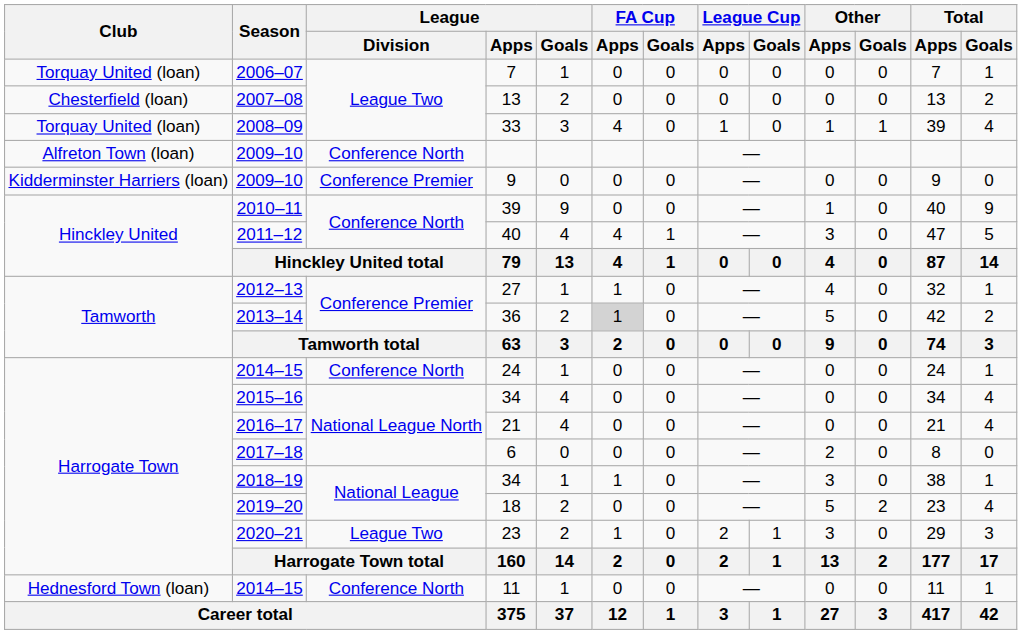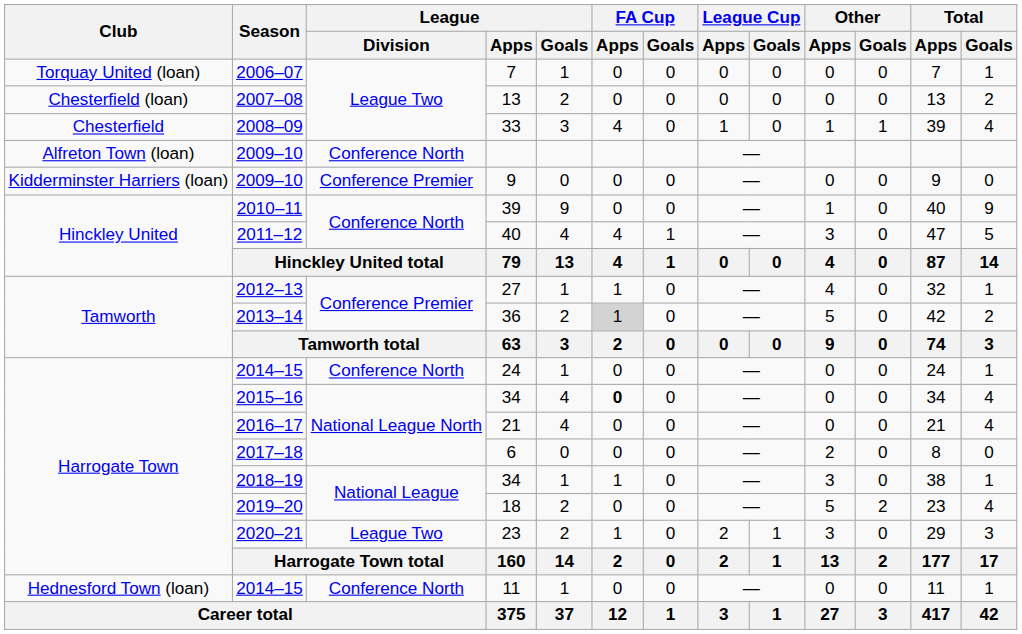 <table class="wikitable" style="text-align:center">
 <tr>
 <th rowspan="2">Club</th>
 <th rowspan="2">Season</th>
 <th colspan="3">League</th>
 <th colspan="2"><a href='#'>FA Cup</a></th>
 <th colspan="2"><a href='#'>League Cup</a></th>
 <th colspan="2">Other</th>
 <th colspan="2">Total</th>
 </tr>
 <tr>
 <th>Division</th>
 <th>Apps</th>
 <th>Goals</th>
 <th>Apps</th>
 <th>Goals</th>
 <th>Apps</th>
 <th>Goals</th>
 <th>Apps</th>
 <th>Goals</th>
 <th>Apps</th>
 <th>Goals</th>
 </tr>
 <tr>
 <td><a href='#'>Torquay United</a> (loan)</td>
 <td><a href='#'>2006–07</a></td>
 <td rowspan="3"><a href='#'>League Two</a></td>
 <td>7</td>
 <td>1</td>
 <td>0</td>
 <td>0</td>
 <td>0</td>
 <td>0</td>
 <td>0</td>
 <td>0</td>
 <td>7</td>
 <td>1</td>
 </tr>
 <tr>
 <td><a href='#'>Chesterfield</a> (loan)</td>
 <td><a href='#'>2007–08</a></td>
 <td>13</td>
 <td>2</td>
 <td>0</td>
 <td>0</td>
 <td>0</td>
 <td>0</td>
 <td>0</td>
 <td>0</td>
 <td>13</td>
 <td>2</td>
 </tr>
 <tr>
-<td><a href='#'>Torquay United</a> (loan)</td>
+<td><a href='#'>Chesterfield</a></td>
 <td><a href='#'>2008–09</a></td>
 <td>33</td>
 <td>3</td>
 <td>4</td>
 <td>0</td>
 <td>1</td>
 <td>0</td>
 <td>1</td>
 <td>1</td>
 <td>39</td>
 <td>4</td>
 </tr>
 <tr>
 <td><a href='#'>Alfreton Town</a> (loan)</td>
 <td><a href='#'>2009–10</a></td>
 <td><a href='#'>Conference North</a></td>
 <td></td>
 <td></td>
 <td></td>
 <td></td>
 <td colspan="2">—</td>
 <td></td>
 <td></td>
 <td></td>
 <td></td>
 </tr>
 <tr>
 <td><a href='#'>Kidderminster Harriers</a> (loan)</td>
 <td><a href='#'>2009–10</a></td>
 <td><a href='#'>Conference Premier</a></td>
 <td>9</td>
 <td>0</td>
 <td>0</td>
 <td>0</td>
 <td colspan="2">—</td>
 <td>0</td>
 <td>0</td>
 <td>9</td>
 <td>0</td>
 </tr>
 <tr>
 <td rowspan="3"><a href='#'>Hinckley United</a></td>
 <td><a href='#'>2010–11</a></td>
 <td rowspan="2"><a href='#'>Conference North</a></td>
 <td>39</td>
 <td>9</td>
 <td>0</td>
 <td>0</td>
 <td colspan="2">—</td>
 <td>1</td>
 <td>0</td>
 <td>40</td>
 <td>9</td>
 </tr>
 <tr>
 <td><a href='#'>2011–12</a></td>
 <td>40</td>
 <td>4</td>
 <td>4</td>
 <td>1</td>
 <td colspan="2">—</td>
 <td>3</td>
 <td>0</td>
 <td>47</td>
 <td>5</td>
 </tr>
 <tr>
 <th colspan="2">Hinckley United total</th>
 <th>79</th>
 <th>13</th>
 <th>4</th>
 <th>1</th>
 <th>0</th>
 <th>0</th>
 <th>4</th>
 <th>0</th>
 <th>87</th>
 <th>14</th>
 </tr>
 <tr>
 <td rowspan="3"><a href='#'>Tamworth</a></td>
 <td><a href='#'>2012–13</a></td>
 <td rowspan="2"><a href='#'>Conference Premier</a></td>
 <td>27</td>
 <td>1</td>
 <td>1</td>
 <td>0</td>
 <td colspan="2">—</td>
 <td>4</td>
 <td>0</td>
 <td>32</td>
 <td>1</td>
 </tr>
 <tr>
 <td><a href='#'>2013–14</a></td>
 <td>36</td>
 <td>2</td>
 <td style="background: lightgrey;">1</td>
 <td>0</td>
 <td colspan="2">—</td>
 <td>5</td>
 <td>0</td>
 <td>42</td>
 <td>2</td>
 </tr>
 <tr>
 <th colspan="2">Tamworth total</th>
 <th>63</th>
 <th>3</th>
 <th>2</th>
 <th>0</th>
 <th>0</th>
 <th>0</th>
 <th>9</th>
 <th>0</th>
 <th>74</th>
 <th>3</th>
 </tr>
 <tr>
 <td rowspan="8"><a href='#'>Harrogate Town</a></td>
 <td><a href='#'>2014–15</a></td>
 <td><a href='#'>Conference North</a></td>
 <td>24</td>
 <td>1</td>
 <td>0</td>
 <td>0</td>
 <td colspan="2">—</td>
 <td>0</td>
 <td>0</td>
 <td>24</td>
 <td>1</td>
 </tr>
 <tr>
 <td><a href='#'>2015–16</a></td>
 <td rowspan="3"><a href='#'>National League North</a></td>
 <td>34</td>
 <td>4</td>
-<td>0</td>
+<td><strong>0</strong></td>
 <td>0</td>
 <td colspan="2">—</td>
 <td>0</td>
 <td>0</td>
 <td>34</td>
 <td>4</td>
 </tr>
 <tr>
 <td><a href='#'>2016–17</a></td>
 <td>21</td>
 <td>4</td>
 <td>0</td>
 <td>0</td>
 <td colspan="2">—</td>
 <td>0</td>
 <td>0</td>
 <td>21</td>
 <td>4</td>
 </tr>
 <tr>
 <td><a href='#'>2017–18</a></td>
 <td>6</td>
 <td>0</td>
 <td>0</td>
 <td>0</td>
 <td colspan="2">—</td>
 <td>2</td>
 <td>0</td>
 <td>8</td>
 <td>0</td>
 </tr>
 <tr>
 <td><a href='#'>2018–19</a></td>
 <td rowspan="2"><a href='#'>National League</a></td>
 <td>34</td>
 <td>1</td>
 <td>1</td>
 <td>0</td>
 <td colspan="2">—</td>
 <td>3</td>
 <td>0</td>
 <td>38</td>
 <td>1</td>
 </tr>
 <tr>
 <td><a href='#'>2019–20</a></td>
 <td>18</td>
 <td>2</td>
 <td>0</td>
 <td>0</td>
 <td colspan="2">—</td>
 <td>5</td>
 <td>2</td>
 <td>23</td>
 <td>4</td>
 </tr>
 <tr>
 <td><a href='#'>2020–21</a></td>
 <td><a href='#'>League Two</a></td>
 <td>23</td>
 <td>2</td>
 <td>1</td>
 <td>0</td>
 <td>2</td>
 <td>1</td>
 <td>3</td>
 <td>0</td>
 <td>29</td>
 <td>3</td>
 </tr>
 <tr>
 <th colspan="2">Harrogate Town total</th>
 <th>160</th>
 <th>14</th>
 <th>2</th>
 <th>0</th>
 <th>2</th>
 <th>1</th>
 <th>13</th>
 <th>2</th>
 <th>177</th>
 <th>17</th>
 </tr>
 <tr>
 <td><a href='#'>Hednesford Town</a> (loan)</td>
 <td><a href='#'>2014–15</a></td>
 <td><a href='#'>Conference North</a></td>
 <td>11</td>
 <td>1</td>
 <td>0</td>
 <td>0</td>
 <td colspan="2">—</td>
 <td>0</td>
 <td>0</td>
 <td>11</td>
 <td>1</td>
 </tr>
 <tr>
 <th colspan="3">Career total</th>
 <th>375</th>
 <th>37</th>
 <th>12</th>
 <th>1</th>
 <th>3</th>
 <th>1</th>
 <th>27</th>
 <th>3</th>
 <th>417</th>
 <th>42</th>
 </tr>
 </table>
